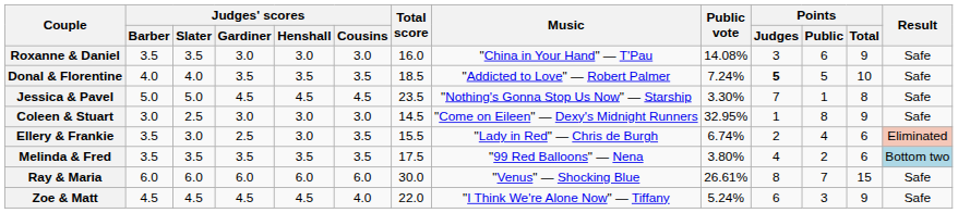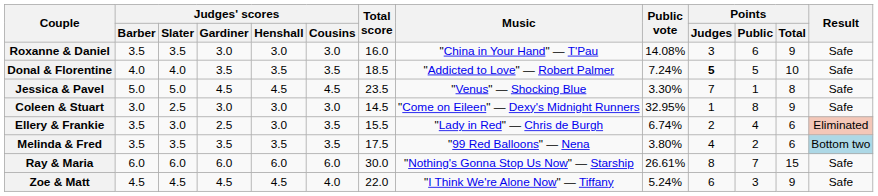 <table class="wikitable sortable" style="text-align:center; ; font-size:90%">
 <tr>
 <th scope="col" rowspan=2>Couple</th>
 <th scope="col" colspan=5 class="unsortable">Judges' scores</th>
 <th scope="col" rowspan=2>Total<br>score</th>
 <th scope="col" rowspan=2 class="unsortable">Music</th>
 <th scope="col" rowspan=2>Public<br>vote</th>
 <th scope="col" colspan=3>Points</th>
 <th scope="col" rowspan=2 class="unsortable">Result</th>
 </tr>
 <tr>
 <th class="unsortable">Barber</th>
 <th class="unsortable">Slater</th>
 <th class="unsortable">Gardiner</th>
 <th class="unsortable">Henshall</th>
 <th class="unsortable">Cousins</th>
 <th class="unsortable">Judges</th>
 <th class="unsortable">Public</th>
 <th>Total</th>
 </tr>
 <tr>
 <th scope="row">Roxanne & Daniel</th>
 <td style="text-align:center;">3.5</td>
 <td style="text-align:center;">3.5</td>
 <td style="text-align:center;">3.0</td>
 <td style="text-align:center;">3.0</td>
 <td style="text-align:center;">3.0</td>
 <td style="text-align:center;">16.0</td>
 <td style="text-align:center;">"<a href='#'>China in Your Hand</a>" — <a href='#'>T'Pau</a></td>
 <td>14.08%</td>
 <td style="text-align:center;">3</td>
 <td style="text-align:center;">6</td>
 <td style="text-align:center;">9</td>
 <td style="text-align:center;">Safe</td>
 </tr>
 <tr>
 <th scope="row">Donal & Florentine</th>
 <td style="text-align:center;">4.0</td>
 <td style="text-align:center;">4.0</td>
 <td style="text-align:center;">3.5</td>
 <td style="text-align:center;">3.5</td>
 <td style="text-align:center;">3.5</td>
 <td style="text-align:center;">18.5</td>
 <td style="text-align:center;">"<a href='#'>Addicted to Love</a>" — <a href='#'>Robert Palmer</a></td>
 <td>7.24%</td>
 <td style="text-align:center;"><strong>5</strong></td>
 <td style="text-align:center;">5</td>
 <td style="text-align:center;">10</td>
 <td style="text-align:center;">Safe</td>
 </tr>
 <tr>
 <th scope="row">Jessica & Pavel</th>
 <td style="text-align:center;">5.0</td>
 <td style="text-align:center;">5.0</td>
 <td style="text-align:center;">4.5</td>
 <td style="text-align:center;">4.5</td>
 <td style="text-align:center;">4.5</td>
 <td style="text-align:center;">23.5</td>
-<td style="text-align:center;">"<a href='#'>Nothing's Gonna Stop Us Now</a>" — <a href='#'>Starship</a></td>
+<td style="text-align:center;">"<a href='#'>Venus</a>" — <a href='#'>Shocking Blue</a></td>
 <td>3.30%</td>
 <td style="text-align:center;">7</td>
 <td style="text-align:center;">1</td>
 <td style="text-align:center;">8</td>
 <td style="text-align:center;">Safe</td>
 </tr>
 <tr>
 <th scope="row">Coleen & Stuart</th>
 <td style="text-align:center;">3.0</td>
 <td style="text-align:center;">2.5</td>
 <td style="text-align:center;">3.0</td>
 <td style="text-align:center;">3.0</td>
 <td style="text-align:center;">3.0</td>
 <td style="text-align:center;">14.5</td>
 <td style="text-align:center;">"<a href='#'>Come on Eileen</a>" — <a href='#'>Dexy's Midnight Runners</a></td>
 <td>32.95%</td>
 <td style="text-align:center;">1</td>
 <td style="text-align:center;">8</td>
 <td style="text-align:center;">9</td>
 <td style="text-align:center;">Safe</td>
 </tr>
 <tr>
 <th scope="row">Ellery & Frankie</th>
 <td style="text-align:center;">3.5</td>
 <td style="text-align:center;">3.0</td>
 <td style="text-align:center;">2.5</td>
 <td style="text-align:center;">3.0</td>
 <td style="text-align:center;">3.5</td>
 <td style="text-align:center;">15.5</td>
 <td style="text-align:center;">"<a href='#'>Lady in Red</a>" — <a href='#'>Chris de Burgh</a></td>
 <td>6.74%</td>
 <td style="text-align:center;">2</td>
 <td style="text-align:center;">4</td>
 <td style="text-align:center;">6</td>
 <td bgcolor="f4c7b8">Eliminated</td>
 </tr>
 <tr>
 <th scope="row">Melinda & Fred</th>
 <td style="text-align:center;">3.5</td>
 <td style="text-align:center;">3.5</td>
 <td style="text-align:center;">3.5</td>
 <td style="text-align:center;">3.5</td>
 <td style="text-align:center;">3.5</td>
 <td style="text-align:center;">17.5</td>
 <td style="text-align:center;">"<a href='#'>99 Red Balloons</a>" — <a href='#'>Nena</a></td>
 <td>3.80%</td>
 <td style="text-align:center;">4</td>
 <td style="text-align:center;">2</td>
 <td style="text-align:center;">6</td>
 <td bgcolor=lightblue>Bottom two</td>
 </tr>
 <tr>
 <th scope="row">Ray & Maria</th>
 <td style="text-align:center;">6.0</td>
 <td style="text-align:center;">6.0</td>
 <td style="text-align:center;">6.0</td>
 <td style="text-align:center;">6.0</td>
 <td style="text-align:center;">6.0</td>
 <td style="text-align:center;">30.0</td>
-<td style="text-align:center;">"<a href='#'>Venus</a>" — <a href='#'>Shocking Blue</a></td>
+<td style="text-align:center;">"<a href='#'>Nothing's Gonna Stop Us Now</a>" — <a href='#'>Starship</a></td>
 <td>26.61%</td>
 <td style="text-align:center;">8</td>
 <td style="text-align:center;">7</td>
 <td style="text-align:center;">15</td>
 <td style="text-align:center;">Safe</td>
 </tr>
 <tr>
 <th scope="row">Zoe & Matt</th>
 <td style="text-align:center;">4.5</td>
 <td style="text-align:center;">4.5</td>
 <td style="text-align:center;">4.5</td>
 <td style="text-align:center;">4.5</td>
 <td style="text-align:center;">4.0</td>
 <td style="text-align:center;">22.0</td>
 <td style="text-align:center;">"<a href='#'>I Think We're Alone Now</a>" — <a href='#'>Tiffany</a></td>
 <td>5.24%</td>
 <td style="text-align:center;">6</td>
 <td style="text-align:center;">3</td>
 <td style="text-align:center;">9</td>
 <td style="text-align:center;">Safe</td>
 </tr>
 </table>
